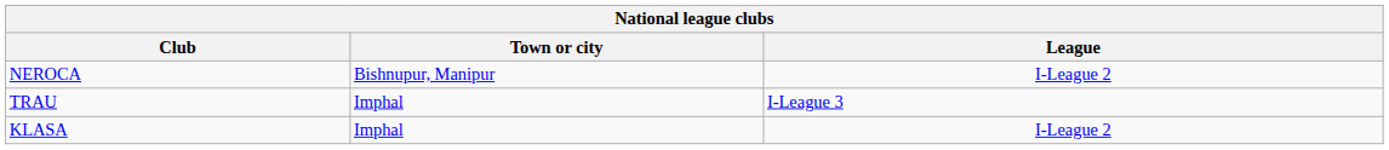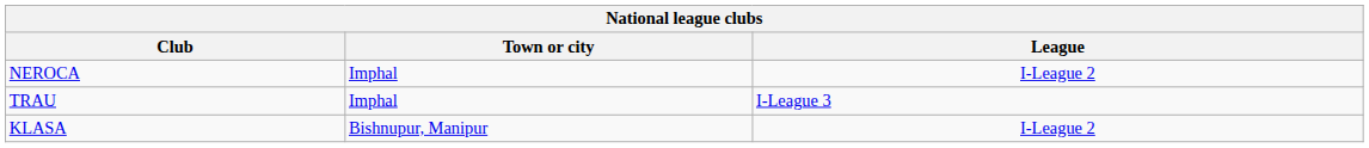 <table class="wikitable sortable" width="100%">
 <tr>
 <th colspan="3">National league clubs</th>
 </tr>
 <tr>
 <th !width="25%">Club</th>
 <th width="30%">Town or city</th>
 <th width="45%">League</th>
 </tr>
 <tr>
 <td><a href='#'>NEROCA</a></td>
-<td><a href='#'>Bishnupur, Manipur</a></td>
+<td><a href='#'>Imphal</a></td>
 <td align="center"><a href='#'>I-League 2</a></td>
 </tr>
 <tr>
 <td><a href='#'>TRAU</a></td>
 <td><a href='#'>Imphal</a></td>
 <td><a href='#'>I-League 3</a></td>
 </tr>
 <tr>
 <td><a href='#'>KLASA</a></td>
-<td><a href='#'>Imphal</a></td>
+<td><a href='#'>Bishnupur, Manipur</a></td>
 <td align="center"><a href='#'>I-League 2</a></td>
 </tr>
 </table>
